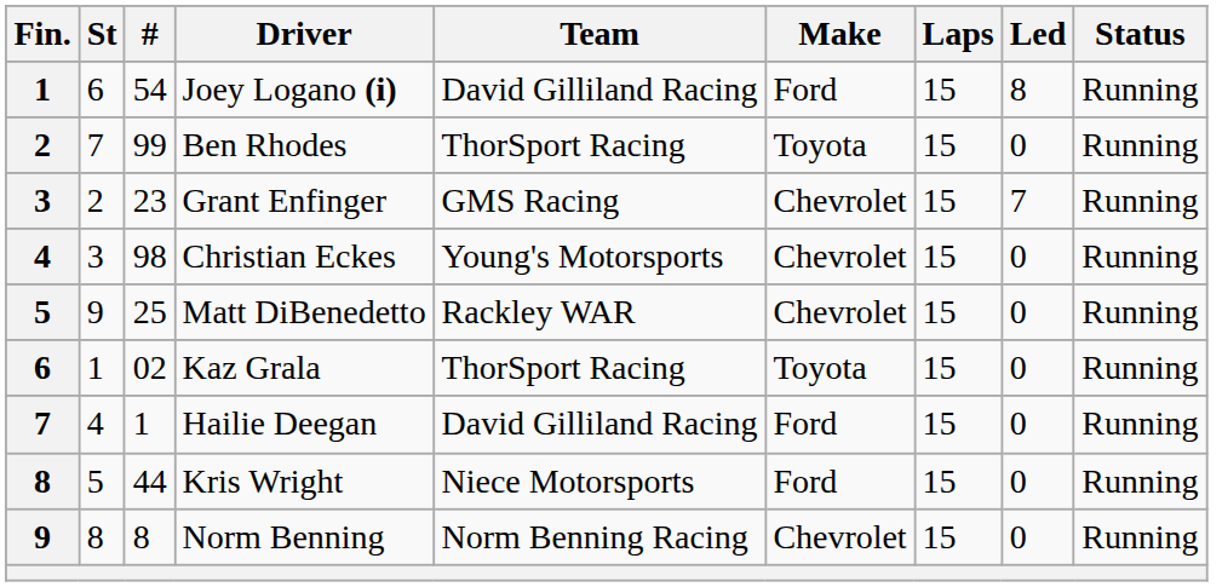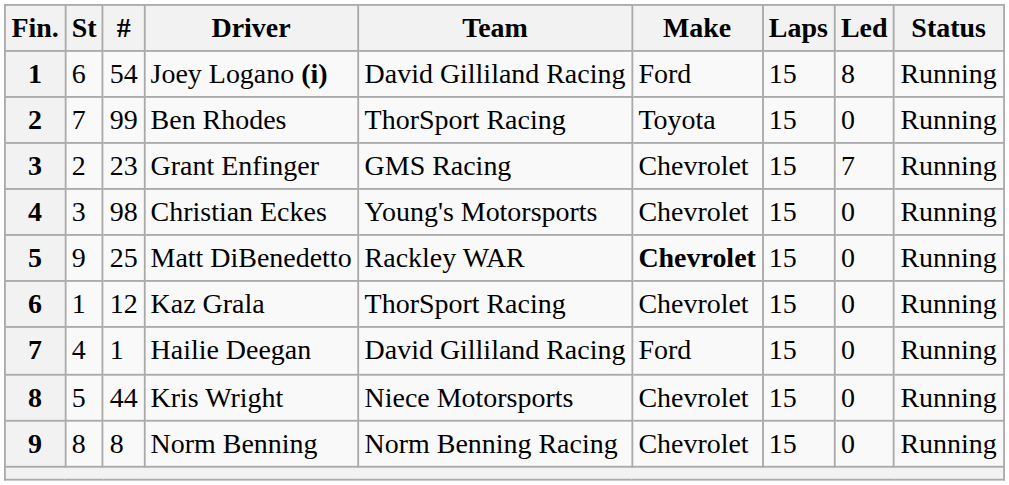 <table class="wikitable" style="font-size:95%">
 <tr>
 <th>Fin.</th>
 <th>St</th>
 <th>#</th>
 <th>Driver</th>
 <th>Team</th>
 <th>Make</th>
 <th>Laps</th>
 <th>Led</th>
 <th>Status</th>
 </tr>
 <tr>
 <th>1</th>
 <td>6</td>
 <td>54</td>
 <td>Joey Logano <strong>(i)</strong></td>
 <td>David Gilliland Racing</td>
 <td>Ford</td>
 <td>15</td>
 <td>8</td>
 <td>Running</td>
 </tr>
 <tr>
 <th>2</th>
 <td>7</td>
 <td>99</td>
 <td>Ben Rhodes</td>
 <td>ThorSport Racing</td>
 <td>Toyota</td>
 <td>15</td>
 <td>0</td>
 <td>Running</td>
 </tr>
 <tr>
 <th>3</th>
 <td>2</td>
 <td>23</td>
 <td>Grant Enfinger</td>
 <td>GMS Racing</td>
 <td>Chevrolet</td>
 <td>15</td>
 <td>7</td>
 <td>Running</td>
 </tr>
 <tr>
 <th>4</th>
 <td>3</td>
 <td>98</td>
 <td>Christian Eckes</td>
 <td>Young's Motorsports</td>
 <td>Chevrolet</td>
 <td>15</td>
 <td>0</td>
 <td>Running</td>
 </tr>
 <tr>
 <th>5</th>
 <td>9</td>
 <td>25</td>
 <td>Matt DiBenedetto</td>
 <td>Rackley WAR</td>
-<td>Chevrolet</td>
+<td><strong>Chevrolet</strong></td>
 <td>15</td>
 <td>0</td>
 <td>Running</td>
 </tr>
 <tr>
 <th>6</th>
 <td>1</td>
-<td>02</td>
+<td>12</td>
 <td>Kaz Grala</td>
 <td>ThorSport Racing</td>
-<td>Toyota</td>
+<td>Chevrolet</td>
 <td>15</td>
 <td>0</td>
 <td>Running</td>
 </tr>
 <tr>
 <th>7</th>
 <td>4</td>
 <td>1</td>
 <td>Hailie Deegan</td>
 <td>David Gilliland Racing</td>
 <td>Ford</td>
 <td>15</td>
 <td>0</td>
 <td>Running</td>
 </tr>
 <tr>
 <th>8</th>
 <td>5</td>
 <td>44</td>
 <td>Kris Wright</td>
 <td>Niece Motorsports</td>
-<td>Ford</td>
+<td>Chevrolet</td>
 <td>15</td>
 <td>0</td>
 <td>Running</td>
 </tr>
 <tr>
 <th>9</th>
 <td>8</td>
 <td>8</td>
 <td>Norm Benning</td>
 <td>Norm Benning Racing</td>
 <td>Chevrolet</td>
 <td>15</td>
 <td>0</td>
 <td>Running</td>
 </tr>
 <tr>
 <th colspan="9"></th>
 </tr>
 </table>
